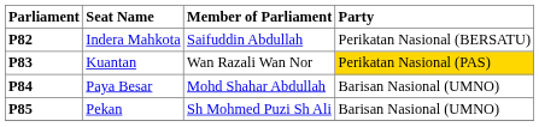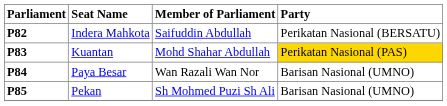 <table class="toccolours sortable" border="1" cellpadding="3" style="border-collapse:collapse; text-align: left;">
 <tr>
 <th align="center">Parliament</th>
 <th>Seat Name</th>
 <th>Member of Parliament</th>
 <th>Party</th>
 </tr>
 <tr>
 <th>P82</th>
 <td><a href='#'>Indera Mahkota</a></td>
 <td><a href='#'>Saifuddin Abdullah</a></td>
 <td>Perikatan Nasional (BERSATU)</td>
 </tr>
 <tr>
 <th>P83</th>
 <td><a href='#'>Kuantan</a></td>
-<td>Wan Razali Wan Nor</td>
+<td><a href='#'>Mohd Shahar Abdullah</a></td>
 <td style="background: gold;">Perikatan Nasional (PAS)</td>
 </tr>
 <tr>
 <th>P84</th>
 <td><a href='#'>Paya Besar</a></td>
-<td><a href='#'>Mohd Shahar Abdullah</a></td>
+<td>Wan Razali Wan Nor</td>
 <td>Barisan Nasional (UMNO)</td>
 </tr>
 <tr>
 <th align="left">P85</th>
 <td><a href='#'>Pekan</a></td>
 <td><a href='#'>Sh Mohmed Puzi Sh Ali</a></td>
 <td>Barisan Nasional (UMNO)</td>
 </tr>
 <tr>
 </tr>
 </table>
